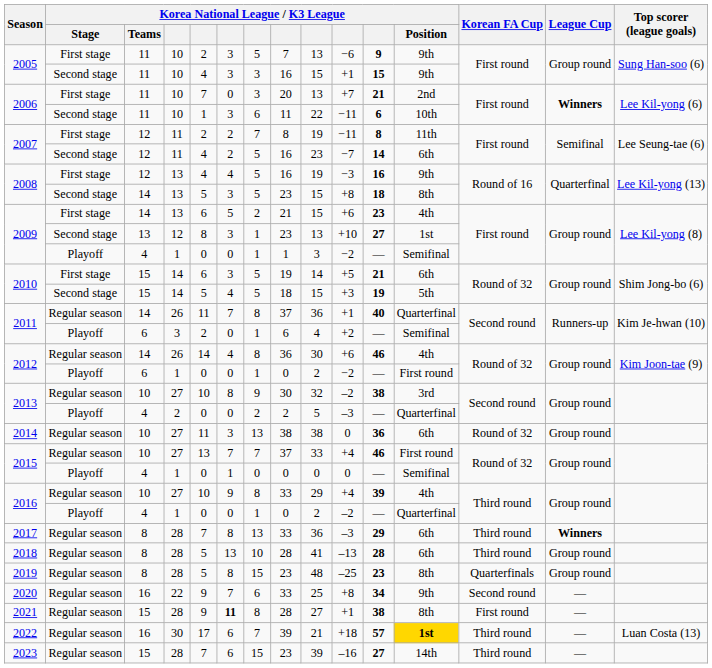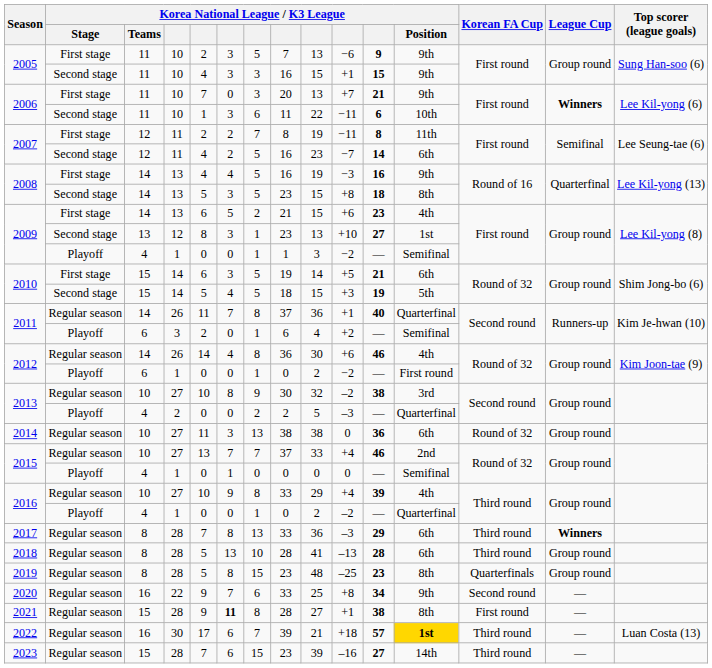 <table class="wikitable" style="text-align:center; font-size:90%;">
 <tr>
 <th rowspan=2>Season</th>
 <th colspan=11><a href='#'>Korea National League</a> / <a href='#'>K3 League</a></th>
 <th rowspan=2><a href='#'>Korean FA Cup</a></th>
 <th rowspan=2><a href='#'>League Cup</a></th>
 <th rowspan=2>Top scorer<br>(league goals)</th>
 </tr>
 <tr>
 <th>Stage</th>
 <th>Teams</th>
 <th width=25></th>
 <th width=25></th>
 <th width=25></th>
 <th width=25></th>
 <th width=30></th>
 <th width=30></th>
 <th width=30></th>
 <th width=30></th>
 <th>Position</th>
 </tr>
 <tr>
 <td rowspan=2><a href='#'>2005</a></td>
 <td>First stage</td>
 <td>11</td>
 <td>10</td>
 <td>2</td>
 <td>3</td>
 <td>5</td>
 <td>7</td>
 <td>13</td>
 <td>−6</td>
 <td><strong>9</strong></td>
 <td>9th</td>
 <td rowspan=2>First round</td>
 <td rowspan=2>Group round</td>
 <td rowspan=2> <a href='#'>Sung Han-soo</a> (6)</td>
 </tr>
 <tr>
 <td>Second stage</td>
 <td>11</td>
 <td>10</td>
 <td>4</td>
 <td>3</td>
 <td>3</td>
 <td>16</td>
 <td>15</td>
 <td>+1</td>
 <td><strong>15</strong></td>
 <td>9th</td>
 </tr>
 <tr>
 <td rowspan=2><a href='#'>2006</a></td>
 <td>First stage</td>
 <td>11</td>
 <td>10</td>
 <td>7</td>
 <td>0</td>
 <td>3</td>
 <td>20</td>
 <td>13</td>
 <td>+7</td>
 <td><strong>21</strong></td>
-<td>2nd</td>
+<td>9th</td>
 <td rowspan=2>First round</td>
 <td rowspan=2><strong>Winners</strong></td>
 <td rowspan=2> <a href='#'>Lee Kil-yong</a> (6)</td>
 </tr>
 <tr>
 <td>Second stage</td>
 <td>11</td>
 <td>10</td>
 <td>1</td>
 <td>3</td>
 <td>6</td>
 <td>11</td>
 <td>22</td>
 <td>−11</td>
 <td><strong>6</strong></td>
 <td>10th</td>
 </tr>
 <tr>
 <td rowspan=2><a href='#'>2007</a></td>
 <td>First stage</td>
 <td>12</td>
 <td>11</td>
 <td>2</td>
 <td>2</td>
 <td>7</td>
 <td>8</td>
 <td>19</td>
 <td>−11</td>
 <td><strong>8</strong></td>
 <td>11th</td>
 <td rowspan=2>First round</td>
 <td rowspan=2>Semifinal</td>
 <td rowspan=2> Lee Seung-tae (6)</td>
 </tr>
 <tr>
 <td>Second stage</td>
 <td>12</td>
 <td>11</td>
 <td>4</td>
 <td>2</td>
 <td>5</td>
 <td>16</td>
 <td>23</td>
 <td>−7</td>
 <td><strong>14</strong></td>
 <td>6th</td>
 </tr>
 <tr>
 <td rowspan=2><a href='#'>2008</a></td>
 <td>First stage</td>
-<td>12</td>
+<td>14</td>
 <td>13</td>
 <td>4</td>
 <td>4</td>
 <td>5</td>
 <td>16</td>
 <td>19</td>
 <td>−3</td>
 <td><strong>16</strong></td>
 <td>9th</td>
 <td rowspan=2>Round of 16</td>
 <td rowspan=2>Quarterfinal</td>
 <td rowspan=2> <a href='#'>Lee Kil-yong</a> (13)</td>
 </tr>
 <tr>
 <td>Second stage</td>
 <td>14</td>
 <td>13</td>
 <td>5</td>
 <td>3</td>
 <td>5</td>
 <td>23</td>
 <td>15</td>
 <td>+8</td>
 <td><strong>18</strong></td>
 <td>8th</td>
 </tr>
 <tr>
 <td rowspan=3><a href='#'>2009</a></td>
 <td>First stage</td>
 <td>14</td>
 <td>13</td>
 <td>6</td>
 <td>5</td>
 <td>2</td>
 <td>21</td>
 <td>15</td>
 <td>+6</td>
 <td><strong>23</strong></td>
 <td>4th</td>
 <td rowspan=3>First round</td>
 <td rowspan=3>Group round</td>
 <td rowspan=3> <a href='#'>Lee Kil-yong</a> (8)</td>
 </tr>
 <tr>
 <td>Second stage</td>
 <td>13</td>
 <td>12</td>
 <td>8</td>
 <td>3</td>
 <td>1</td>
 <td>23</td>
 <td>13</td>
 <td>+10</td>
 <td><strong>27</strong></td>
 <td>1st</td>
 </tr>
 <tr>
 <td>Playoff</td>
 <td>4</td>
 <td>1</td>
 <td>0</td>
 <td>0</td>
 <td>1</td>
 <td>1</td>
 <td>3</td>
 <td>−2</td>
 <td>—</td>
 <td>Semifinal</td>
 </tr>
 <tr>
 <td rowspan=2><a href='#'>2010</a></td>
 <td>First stage</td>
 <td>15</td>
 <td>14</td>
 <td>6</td>
 <td>3</td>
 <td>5</td>
 <td>19</td>
 <td>14</td>
 <td>+5</td>
 <td><strong>21</strong></td>
 <td>6th</td>
 <td rowspan=2>Round of 32</td>
 <td rowspan=2>Group round</td>
 <td rowspan=2> Shim Jong-bo (6)</td>
 </tr>
 <tr>
 <td>Second stage</td>
 <td>15</td>
 <td>14</td>
 <td>5</td>
 <td>4</td>
 <td>5</td>
 <td>18</td>
 <td>15</td>
 <td>+3</td>
 <td><strong>19</strong></td>
 <td>5th</td>
 </tr>
 <tr>
 <td rowspan=2><a href='#'>2011</a></td>
 <td>Regular season</td>
 <td>14</td>
 <td>26</td>
 <td>11</td>
 <td>7</td>
 <td>8</td>
 <td>37</td>
 <td>36</td>
 <td>+1</td>
 <td><strong>40</strong></td>
 <td>Quarterfinal</td>
 <td rowspan=2>Second round</td>
 <td rowspan=2>Runners-up</td>
 <td rowspan=2> Kim Je-hwan (10)</td>
 </tr>
 <tr>
 <td>Playoff</td>
 <td>6</td>
 <td>3</td>
 <td>2</td>
 <td>0</td>
 <td>1</td>
 <td>6</td>
 <td>4</td>
 <td>+2</td>
 <td>—</td>
 <td>Semifinal</td>
 </tr>
 <tr>
 <td rowspan=2><a href='#'>2012</a></td>
 <td>Regular season</td>
 <td>14</td>
 <td>26</td>
 <td>14</td>
 <td>4</td>
 <td>8</td>
 <td>36</td>
 <td>30</td>
 <td>+6</td>
 <td><strong>46</strong></td>
 <td>4th</td>
 <td rowspan=2>Round of 32</td>
 <td rowspan=2>Group round</td>
 <td rowspan=2> <a href='#'>Kim Joon-tae</a> (9)</td>
 </tr>
 <tr>
 <td>Playoff</td>
 <td>6</td>
 <td>1</td>
 <td>0</td>
 <td>0</td>
 <td>1</td>
 <td>0</td>
 <td>2</td>
 <td>−2</td>
 <td>—</td>
 <td>First round</td>
 </tr>
 <tr>
 <td rowspan=2><a href='#'>2013</a></td>
 <td>Regular season</td>
 <td>10</td>
 <td>27</td>
 <td>10</td>
 <td>8</td>
 <td>9</td>
 <td>30</td>
 <td>32</td>
 <td>–2</td>
 <td><strong>38</strong></td>
 <td>3rd</td>
 <td rowspan=2>Second round</td>
 <td rowspan=2>Group round</td>
 <td rowspan=2></td>
 </tr>
 <tr>
 <td>Playoff</td>
 <td>4</td>
 <td>2</td>
 <td>0</td>
 <td>0</td>
 <td>2</td>
 <td>2</td>
 <td>5</td>
 <td>–3</td>
 <td>—</td>
 <td>Quarterfinal</td>
 </tr>
 <tr>
 <td><a href='#'>2014</a></td>
 <td>Regular season</td>
 <td>10</td>
 <td>27</td>
 <td>11</td>
 <td>3</td>
 <td>13</td>
 <td>38</td>
 <td>38</td>
 <td>0</td>
 <td><strong>36</strong></td>
 <td>6th</td>
 <td>Round of 32</td>
 <td>Group round</td>
 <td></td>
 </tr>
 <tr>
 <td rowspan=2><a href='#'>2015</a></td>
 <td>Regular season</td>
 <td>10</td>
 <td>27</td>
 <td>13</td>
 <td>7</td>
 <td>7</td>
 <td>37</td>
 <td>33</td>
 <td>+4</td>
 <td><strong>46</strong></td>
-<td>First round</td>
+<td>2nd</td>
 <td rowspan=2>Round of 32</td>
 <td rowspan=2>Group round</td>
 <td rowspan=2></td>
 </tr>
 <tr>
 <td>Playoff</td>
 <td>4</td>
 <td>1</td>
 <td>0</td>
 <td>1</td>
 <td>0</td>
 <td>0</td>
 <td>0</td>
 <td>0</td>
 <td>—</td>
 <td>Semifinal</td>
 </tr>
 <tr>
 <td rowspan=2><a href='#'>2016</a></td>
 <td>Regular season</td>
 <td>10</td>
 <td>27</td>
 <td>10</td>
 <td>9</td>
 <td>8</td>
 <td>33</td>
 <td>29</td>
 <td>+4</td>
 <td><strong>39</strong></td>
 <td>4th</td>
 <td rowspan=2>Third round</td>
 <td rowspan=2>Group round</td>
 <td rowspan=2></td>
 </tr>
 <tr>
 <td>Playoff</td>
 <td>4</td>
 <td>1</td>
 <td>0</td>
 <td>0</td>
 <td>1</td>
 <td>0</td>
 <td>2</td>
 <td>–2</td>
 <td>—</td>
 <td>Quarterfinal</td>
 </tr>
 <tr>
 <td><a href='#'>2017</a></td>
 <td>Regular season</td>
 <td>8</td>
 <td>28</td>
 <td>7</td>
 <td>8</td>
 <td>13</td>
 <td>33</td>
 <td>36</td>
 <td>–3</td>
 <td><strong>29</strong></td>
 <td>6th</td>
 <td>Third round</td>
 <td><strong>Winners</strong></td>
 <td></td>
 </tr>
 <tr>
 <td><a href='#'>2018</a></td>
 <td>Regular season</td>
 <td>8</td>
 <td>28</td>
 <td>5</td>
 <td>13</td>
 <td>10</td>
 <td>28</td>
 <td>41</td>
 <td>–13</td>
 <td><strong>28</strong></td>
 <td>6th</td>
 <td>Third round</td>
 <td>Group round</td>
 <td></td>
 </tr>
 <tr>
 <td><a href='#'>2019</a></td>
 <td>Regular season</td>
 <td>8</td>
 <td>28</td>
 <td>5</td>
 <td>8</td>
 <td>15</td>
 <td>23</td>
 <td>48</td>
 <td>–25</td>
 <td><strong>23</strong></td>
 <td>8th</td>
 <td>Quarterfinals</td>
 <td>Group round</td>
 <td></td>
 </tr>
 <tr>
 <td><a href='#'>2020</a></td>
 <td>Regular season</td>
 <td>16</td>
 <td>22</td>
 <td>9</td>
 <td>7</td>
 <td>6</td>
 <td>33</td>
 <td>25</td>
 <td>+8</td>
 <td><strong>34</strong></td>
 <td>9th</td>
 <td>Second round</td>
 <td>—</td>
 <td></td>
 </tr>
 <tr>
 <td><a href='#'>2021</a></td>
 <td>Regular season</td>
 <td>15</td>
 <td>28</td>
 <td>9</td>
 <td><strong>11</strong></td>
 <td>8</td>
 <td>28</td>
 <td>27</td>
 <td>+1</td>
 <td><strong>38</strong></td>
 <td>8th</td>
 <td>First round</td>
 <td>—</td>
 <td></td>
 </tr>
 <tr>
 <td><a href='#'>2022</a></td>
 <td>Regular season</td>
 <td>16</td>
 <td>30</td>
 <td>17</td>
 <td>6</td>
 <td>7</td>
 <td>39</td>
 <td>21</td>
 <td>+18</td>
 <td><strong>57</strong></td>
 <td align=center style="background:gold;"><strong>1st</strong></td>
 <td>Third round</td>
 <td>—</td>
 <td> Luan Costa (13)</td>
 </tr>
 <tr>
 <td><a href='#'>2023</a></td>
 <td>Regular season</td>
 <td>15</td>
 <td>28</td>
 <td>7</td>
 <td>6</td>
 <td>15</td>
 <td>23</td>
 <td>39</td>
 <td>–16</td>
 <td><strong>27</strong></td>
 <td>14th</td>
 <td>Third round</td>
 <td>—</td>
 <td></td>
 </tr>
 </table>
